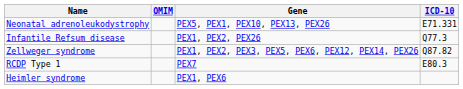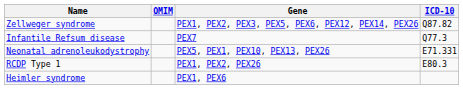 <table class="sortable wikitable">
 <tr>
 <th>Name</th>
 <th><a href='#'>OMIM</a></th>
 <th>Gene</th>
 <th><a href='#'>ICD-10</a></th>
 </tr>
 <tr>
+<td><a href='#'>Zellweger syndrome</a></td>
+<td></td>
+<td><a href='#'>PEX1</a>, <a href='#'>PEX2</a>, <a href='#'>PEX3</a>, <a href='#'>PEX5</a>, <a href='#'>PEX6</a>, <a href='#'>PEX12</a>, <a href='#'>PEX14</a>, <a href='#'>PEX26</a></td>
+<td>Q87.82</td>
+</tr>
+<tr>
+<td><a href='#'>Infantile Refsum disease</a></td>
+<td></td>
+<td><a href='#'>PEX7</a></td>
+<td>Q77.3</td>
+</tr>
+<tr>
 <td><a href='#'>Neonatal adrenoleukodystrophy</a></td>
 <td></td>
 <td><a href='#'>PEX5</a>, <a href='#'>PEX1</a>, <a href='#'>PEX10</a>, <a href='#'>PEX13</a>, <a href='#'>PEX26</a></td>
 <td>E71.331</td>
 </tr>
 <tr>
-<td><a href='#'>Infantile Refsum disease</a></td>
+<td><a href='#'>RCDP</a> Type 1</td>
 <td></td>
 <td><a href='#'>PEX1</a>, <a href='#'>PEX2</a>, <a href='#'>PEX26</a></td>
-<td>Q77.3</td>
-</tr>
-<tr>
-<td><a href='#'>Zellweger syndrome</a></td>
-<td></td>
-<td><a href='#'>PEX1</a>, <a href='#'>PEX2</a>, <a href='#'>PEX3</a>, <a href='#'>PEX5</a>, <a href='#'>PEX6</a>, <a href='#'>PEX12</a>, <a href='#'>PEX14</a>, <a href='#'>PEX26</a></td>
-<td>Q87.82</td>
-</tr>
-<tr>
-<td><a href='#'>RCDP</a> Type 1</td>
-<td></td>
-<td><a href='#'>PEX7</a></td>
 <td>E80.3</td>
 </tr>
 <tr>
 <td><a href='#'>Heimler syndrome</a></td>
 <td></td>
 <td><a href='#'>PEX1</a>, <a href='#'>PEX6</a></td>
 <td></td>
 </tr>
 </table>
